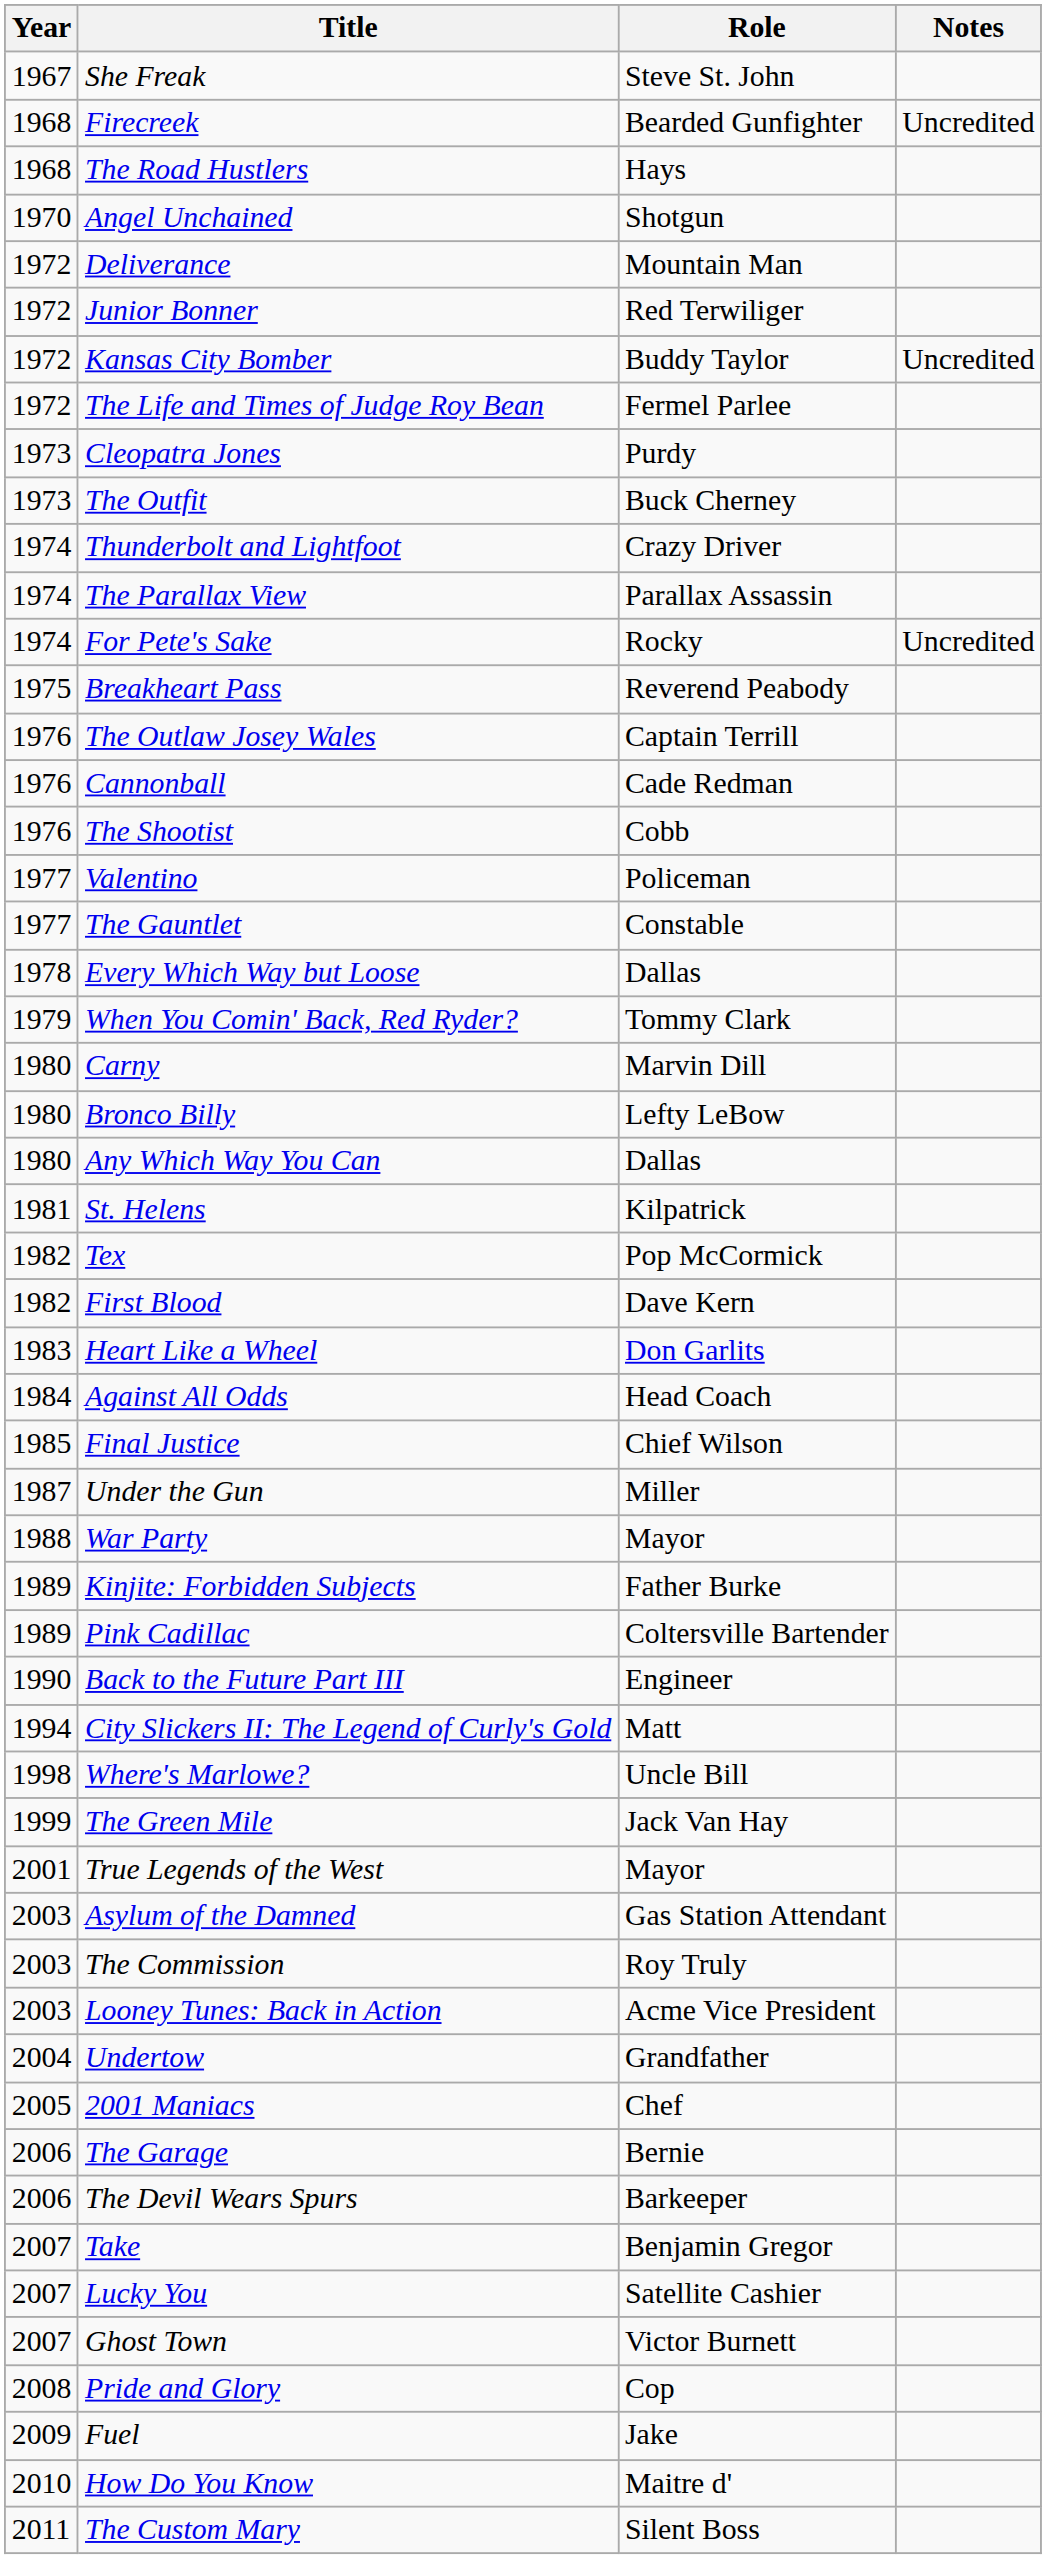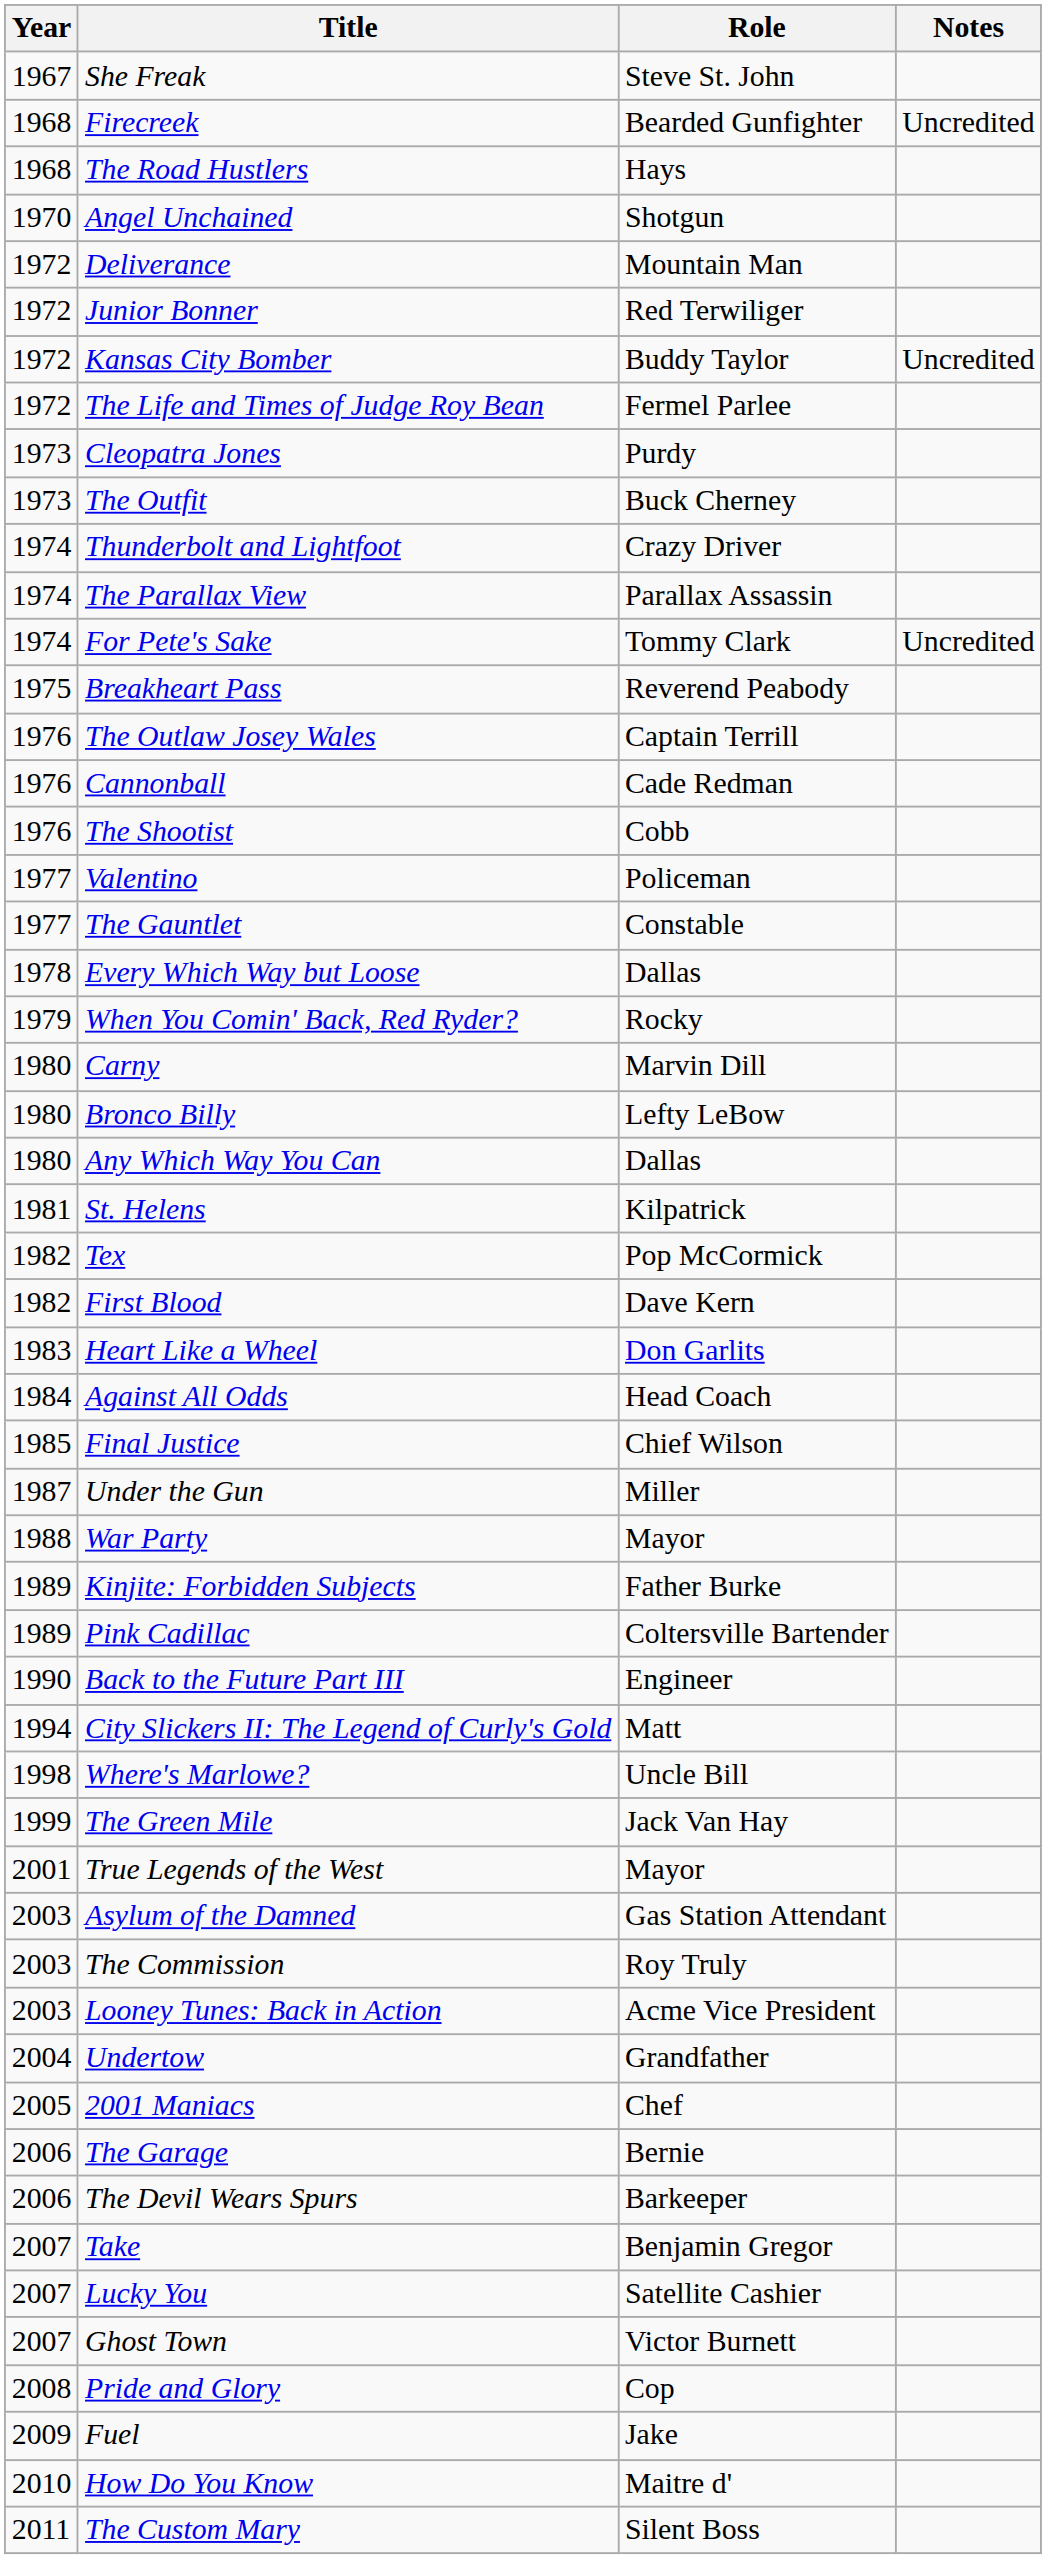 <table class="wikitable sortable">
 <tr>
 <th>Year</th>
 <th>Title</th>
 <th>Role</th>
 <th>Notes</th>
 </tr>
 <tr>
 <td>1967</td>
 <td><em>She Freak</em></td>
 <td>Steve St. John</td>
 <td></td>
 </tr>
 <tr>
 <td>1968</td>
 <td><em><a href='#'>Firecreek</a></em></td>
 <td>Bearded Gunfighter</td>
 <td>Uncredited</td>
 </tr>
 <tr>
 <td>1968</td>
 <td><em><a href='#'>The Road Hustlers</a></em></td>
 <td>Hays</td>
 <td></td>
 </tr>
 <tr>
 <td>1970</td>
 <td><em><a href='#'>Angel Unchained</a></em></td>
 <td>Shotgun</td>
 <td></td>
 </tr>
 <tr>
 <td>1972</td>
 <td><em><a href='#'>Deliverance</a></em></td>
 <td>Mountain Man</td>
 <td></td>
 </tr>
 <tr>
 <td>1972</td>
 <td><em><a href='#'>Junior Bonner</a></em></td>
 <td>Red Terwiliger</td>
 <td></td>
 </tr>
 <tr>
 <td>1972</td>
 <td><em><a href='#'>Kansas City Bomber</a></em></td>
 <td>Buddy Taylor</td>
 <td>Uncredited</td>
 </tr>
 <tr>
 <td>1972</td>
 <td><em><a href='#'>The Life and Times of Judge Roy Bean</a></em></td>
 <td>Fermel Parlee</td>
 <td></td>
 </tr>
 <tr>
 <td>1973</td>
 <td><em><a href='#'>Cleopatra Jones</a></em></td>
 <td>Purdy</td>
 <td></td>
 </tr>
 <tr>
 <td>1973</td>
 <td><em><a href='#'>The Outfit</a></em></td>
 <td>Buck Cherney</td>
 <td></td>
 </tr>
 <tr>
 <td>1974</td>
 <td><em><a href='#'>Thunderbolt and Lightfoot</a></em></td>
 <td>Crazy Driver</td>
 <td></td>
 </tr>
 <tr>
 <td>1974</td>
 <td><em><a href='#'>The Parallax View</a></em></td>
 <td>Parallax Assassin</td>
 <td></td>
 </tr>
 <tr>
 <td>1974</td>
 <td><em><a href='#'>For Pete's Sake</a></em></td>
-<td>Rocky</td>
+<td>Tommy Clark</td>
 <td>Uncredited</td>
 </tr>
 <tr>
 <td>1975</td>
 <td><em><a href='#'>Breakheart Pass</a></em></td>
 <td>Reverend Peabody</td>
 <td></td>
 </tr>
 <tr>
 <td>1976</td>
 <td><em><a href='#'>The Outlaw Josey Wales</a></em></td>
 <td>Captain Terrill</td>
 <td></td>
 </tr>
 <tr>
 <td>1976</td>
 <td><em><a href='#'>Cannonball</a></em></td>
 <td>Cade Redman</td>
 <td></td>
 </tr>
 <tr>
 <td>1976</td>
 <td><em><a href='#'>The Shootist</a></em></td>
 <td>Cobb</td>
 <td></td>
 </tr>
 <tr>
 <td>1977</td>
 <td><em><a href='#'>Valentino</a></em></td>
 <td>Policeman</td>
 <td></td>
 </tr>
 <tr>
 <td>1977</td>
 <td><em><a href='#'>The Gauntlet</a></em></td>
 <td>Constable</td>
 <td></td>
 </tr>
 <tr>
 <td>1978</td>
 <td><em><a href='#'>Every Which Way but Loose</a></em></td>
 <td>Dallas</td>
 <td></td>
 </tr>
 <tr>
 <td>1979</td>
 <td><em><a href='#'>When You Comin' Back, Red Ryder?</a></em></td>
-<td>Tommy Clark</td>
+<td>Rocky</td>
 <td></td>
 </tr>
 <tr>
 <td>1980</td>
 <td><em><a href='#'>Carny</a></em></td>
 <td>Marvin Dill</td>
 <td></td>
 </tr>
 <tr>
 <td>1980</td>
 <td><em><a href='#'>Bronco Billy</a></em></td>
 <td>Lefty LeBow</td>
 <td></td>
 </tr>
 <tr>
 <td>1980</td>
 <td><em><a href='#'>Any Which Way You Can</a></em></td>
 <td>Dallas</td>
 <td></td>
 </tr>
 <tr>
 <td>1981</td>
 <td><em><a href='#'>St. Helens</a></em></td>
 <td>Kilpatrick</td>
 <td></td>
 </tr>
 <tr>
 <td>1982</td>
 <td><em><a href='#'>Tex</a></em></td>
 <td>Pop McCormick</td>
 <td></td>
 </tr>
 <tr>
 <td>1982</td>
 <td><em><a href='#'>First Blood</a></em></td>
 <td>Dave Kern</td>
 <td></td>
 </tr>
 <tr>
 <td>1983</td>
 <td><em><a href='#'>Heart Like a Wheel</a></em></td>
 <td><a href='#'>Don Garlits</a></td>
 <td></td>
 </tr>
 <tr>
 <td>1984</td>
 <td><em><a href='#'>Against All Odds</a></em></td>
 <td>Head Coach</td>
 <td></td>
 </tr>
 <tr>
 <td>1985</td>
 <td><em><a href='#'>Final Justice</a></em></td>
 <td>Chief Wilson</td>
 <td></td>
 </tr>
 <tr>
 <td>1987</td>
 <td><em>Under the Gun</em></td>
 <td>Miller</td>
 <td></td>
 </tr>
 <tr>
 <td>1988</td>
 <td><em><a href='#'>War Party</a></em></td>
 <td>Mayor</td>
 <td></td>
 </tr>
 <tr>
 <td>1989</td>
 <td><em><a href='#'>Kinjite: Forbidden Subjects</a></em></td>
 <td>Father Burke</td>
 <td></td>
 </tr>
 <tr>
 <td>1989</td>
 <td><em><a href='#'>Pink Cadillac</a></em></td>
 <td>Coltersville Bartender</td>
 <td></td>
 </tr>
 <tr>
 <td>1990</td>
 <td><em><a href='#'>Back to the Future Part III</a></em></td>
 <td>Engineer</td>
 <td></td>
 </tr>
 <tr>
 <td>1994</td>
 <td><em><a href='#'>City Slickers II: The Legend of Curly's Gold</a></em></td>
 <td>Matt</td>
 <td></td>
 </tr>
 <tr>
 <td>1998</td>
 <td><em><a href='#'>Where's Marlowe?</a></em></td>
 <td>Uncle Bill</td>
 <td></td>
 </tr>
 <tr>
 <td>1999</td>
 <td><em><a href='#'>The Green Mile</a></em></td>
 <td>Jack Van Hay</td>
 <td></td>
 </tr>
 <tr>
 <td>2001</td>
 <td><em>True Legends of the West</em></td>
 <td>Mayor</td>
 <td></td>
 </tr>
 <tr>
 <td>2003</td>
 <td><em><a href='#'>Asylum of the Damned</a></em></td>
 <td>Gas Station Attendant</td>
 <td></td>
 </tr>
 <tr>
 <td>2003</td>
 <td><em>The Commission</em></td>
 <td>Roy Truly</td>
 <td></td>
 </tr>
 <tr>
 <td>2003</td>
 <td><em><a href='#'>Looney Tunes: Back in Action</a></em></td>
 <td>Acme Vice President</td>
 <td></td>
 </tr>
 <tr>
 <td>2004</td>
 <td><em><a href='#'>Undertow</a></em></td>
 <td>Grandfather</td>
 <td></td>
 </tr>
 <tr>
 <td>2005</td>
 <td><em><a href='#'>2001 Maniacs</a></em></td>
 <td>Chef</td>
 <td></td>
 </tr>
 <tr>
 <td>2006</td>
 <td><em><a href='#'>The Garage</a></em></td>
 <td>Bernie</td>
 <td></td>
 </tr>
 <tr>
 <td>2006</td>
 <td><em>The Devil Wears Spurs</em></td>
 <td>Barkeeper</td>
 <td></td>
 </tr>
 <tr>
 <td>2007</td>
 <td><em><a href='#'>Take</a></em></td>
 <td>Benjamin Gregor</td>
 <td></td>
 </tr>
 <tr>
 <td>2007</td>
 <td><em><a href='#'>Lucky You</a></em></td>
 <td>Satellite Cashier</td>
 <td></td>
 </tr>
 <tr>
 <td>2007</td>
 <td><em>Ghost Town</em></td>
 <td>Victor Burnett</td>
 <td></td>
 </tr>
 <tr>
 <td>2008</td>
 <td><em><a href='#'>Pride and Glory</a></em></td>
 <td>Cop</td>
 <td></td>
 </tr>
 <tr>
 <td>2009</td>
 <td><em>Fuel</em></td>
 <td>Jake</td>
 <td></td>
 </tr>
 <tr>
 <td>2010</td>
 <td><em><a href='#'>How Do You Know</a></em></td>
 <td>Maitre d'</td>
 <td></td>
 </tr>
 <tr>
 <td>2011</td>
 <td><em><a href='#'>The Custom Mary</a></em></td>
 <td>Silent Boss</td>
 <td></td>
 </tr>
 </table>
